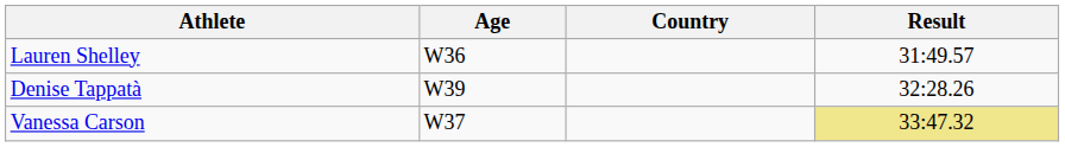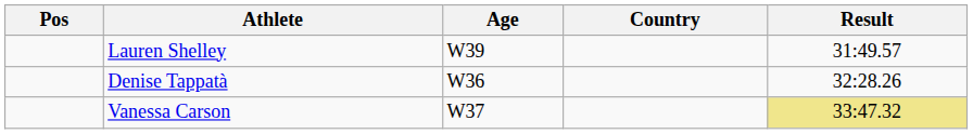 <table class="wikitable"  style="text-align:center; width:50%;">
 <tr>
+<th>Pos</th>
 <th>Athlete</th>
 <th>Age</th>
 <th>Country</th>
 <th>Result</th>
 </tr>
 <tr>
+<td align=center></td>
 <td align=left><a href='#'>Lauren Shelley</a></td>
-<td align=left>W36</td>
+<td align=left>W39</td>
 <td align=left></td>
 <td>31:49.57</td>
 </tr>
 <tr>
+<td align=center></td>
 <td align=left><a href='#'>Denise Tappatà</a></td>
-<td align=left>W39</td>
+<td align=left>W36</td>
 <td align=left></td>
 <td>32:28.26</td>
 </tr>
 <tr>
+<td align=center></td>
 <td align=left><a href='#'>Vanessa Carson</a></td>
 <td align=left>W37</td>
 <td align=left></td>
 <td style="background: khaki;">33:47.32</td>
 </tr>
 </table>
